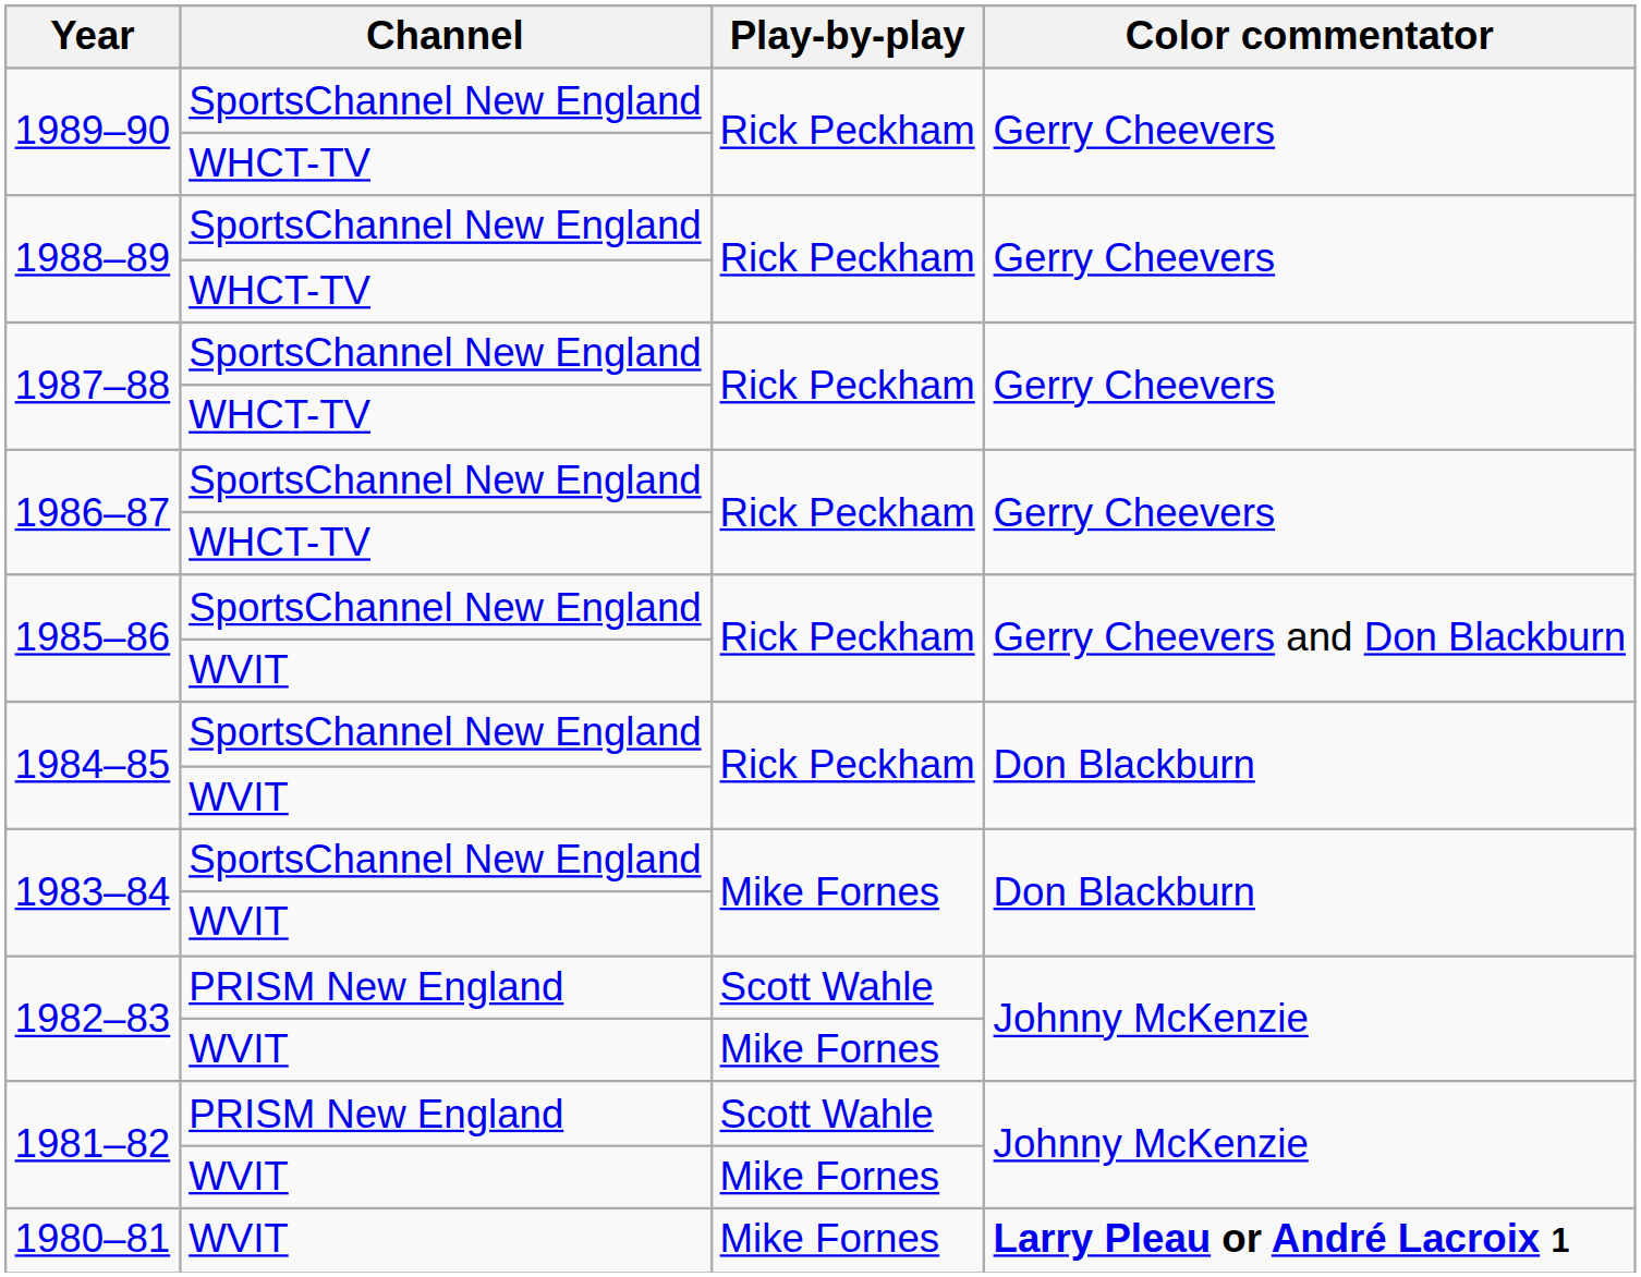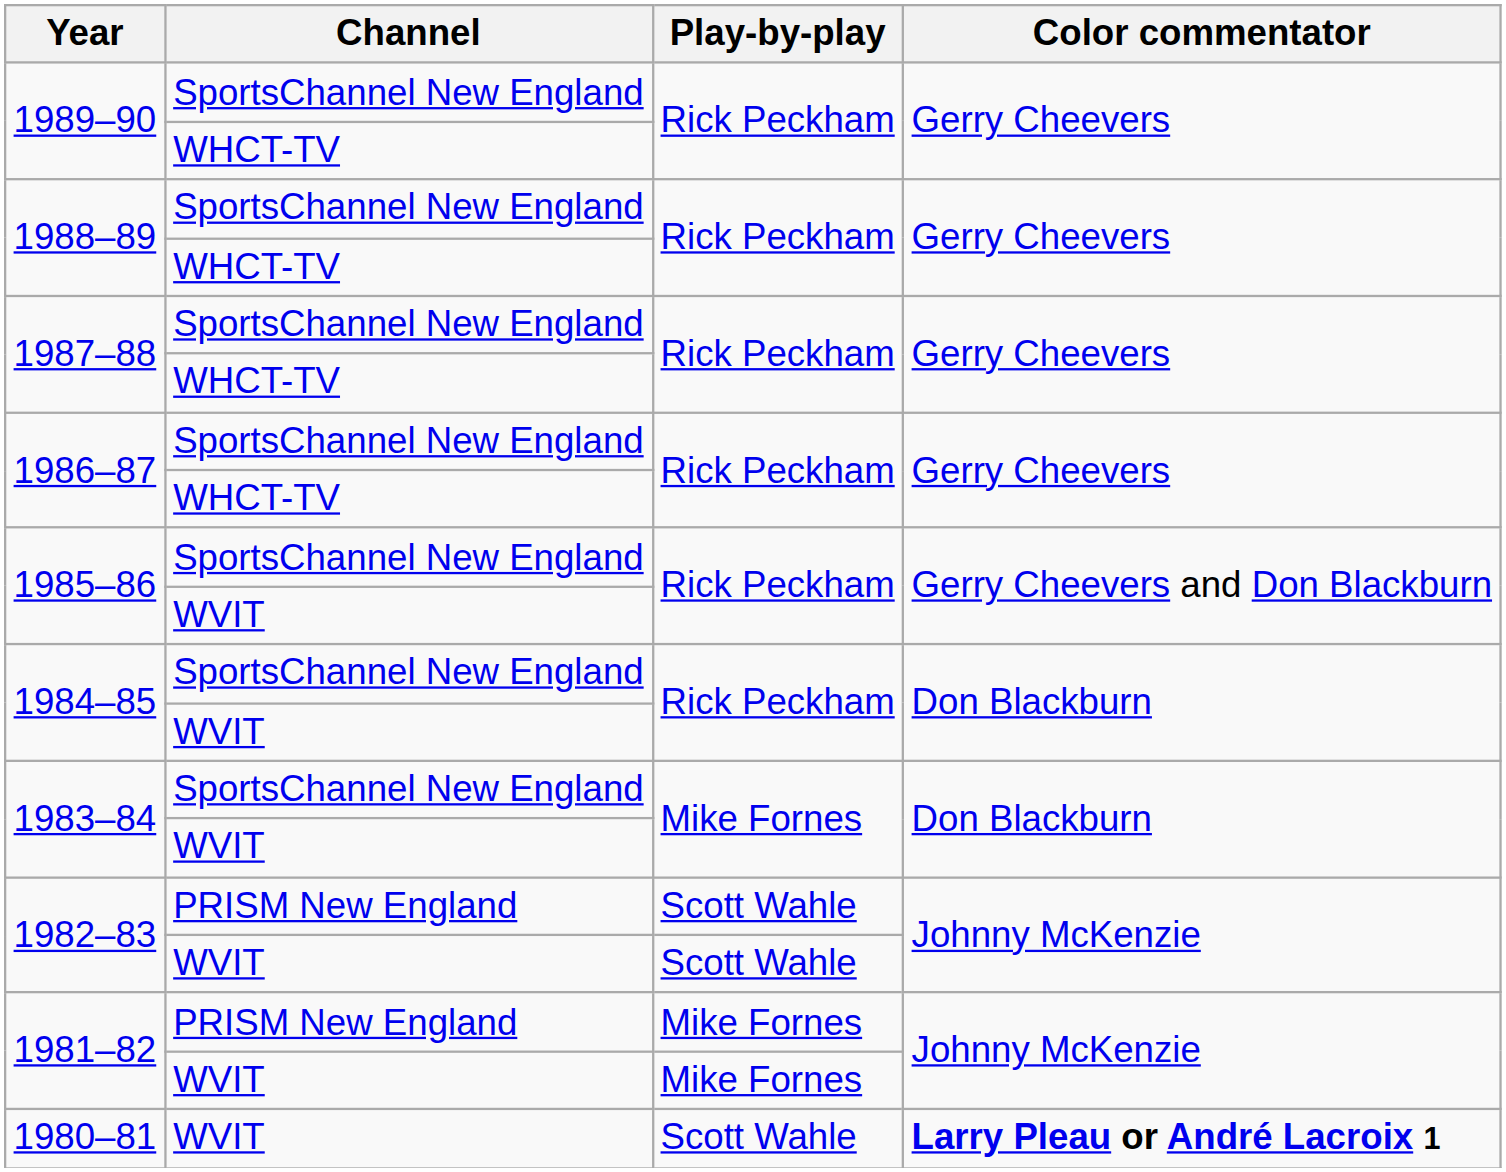 <table class="wikitable">
 <tr>
 <th>Year</th>
 <th>Channel</th>
 <th>Play-by-play</th>
 <th>Color commentator</th>
 </tr>
 <tr>
 <td rowspan="2"><a href='#'>1989–90</a></td>
 <td><a href='#'>SportsChannel New England</a></td>
 <td rowspan="2"><a href='#'>Rick Peckham</a></td>
 <td rowspan="2"><a href='#'>Gerry Cheevers</a></td>
 </tr>
 <tr>
 <td><a href='#'>WHCT-TV</a></td>
 </tr>
 <tr>
 <td rowspan="2"><a href='#'>1988–89</a></td>
 <td><a href='#'>SportsChannel New England</a></td>
 <td rowspan="2"><a href='#'>Rick Peckham</a></td>
 <td rowspan="2"><a href='#'>Gerry Cheevers</a></td>
 </tr>
 <tr>
 <td><a href='#'>WHCT-TV</a></td>
 </tr>
 <tr>
 <td rowspan="2"><a href='#'>1987–88</a></td>
 <td><a href='#'>SportsChannel New England</a></td>
 <td rowspan="2"><a href='#'>Rick Peckham</a></td>
 <td rowspan="2"><a href='#'>Gerry Cheevers</a></td>
 </tr>
 <tr>
 <td><a href='#'>WHCT-TV</a></td>
 </tr>
 <tr>
 <td rowspan="2"><a href='#'>1986–87</a></td>
 <td><a href='#'>SportsChannel New England</a></td>
 <td rowspan="2"><a href='#'>Rick Peckham</a></td>
 <td rowspan="2"><a href='#'>Gerry Cheevers</a></td>
 </tr>
 <tr>
 <td><a href='#'>WHCT-TV</a></td>
 </tr>
 <tr>
 <td rowspan="2"><a href='#'>1985–86</a></td>
 <td><a href='#'>SportsChannel New England</a></td>
 <td rowspan="2"><a href='#'>Rick Peckham</a></td>
 <td rowspan="2"><a href='#'>Gerry Cheevers</a> and <a href='#'>Don Blackburn</a></td>
 </tr>
 <tr>
 <td><a href='#'>WVIT</a></td>
 </tr>
 <tr>
 <td rowspan="2"><a href='#'>1984–85</a></td>
 <td><a href='#'>SportsChannel New England</a></td>
 <td rowspan="2"><a href='#'>Rick Peckham</a></td>
 <td rowspan="2"><a href='#'>Don Blackburn</a></td>
 </tr>
 <tr>
 <td><a href='#'>WVIT</a></td>
 </tr>
 <tr>
 <td rowspan="2"><a href='#'>1983–84</a></td>
 <td><a href='#'>SportsChannel New England</a></td>
 <td rowspan="2"><a href='#'>Mike Fornes</a></td>
 <td rowspan="2"><a href='#'>Don Blackburn</a></td>
 </tr>
 <tr>
 <td><a href='#'>WVIT</a></td>
 </tr>
 <tr>
 <td rowspan="2"><a href='#'>1982–83</a></td>
 <td><a href='#'>PRISM New England</a></td>
 <td><a href='#'>Scott Wahle</a></td>
 <td rowspan="2"><a href='#'>Johnny McKenzie</a></td>
 </tr>
 <tr>
 <td><a href='#'>WVIT</a></td>
-<td><a href='#'>Mike Fornes</a></td>
+<td><a href='#'>Scott Wahle</a></td>
 </tr>
 <tr>
 <td rowspan="2"><a href='#'>1981–82</a></td>
 <td><a href='#'>PRISM New England</a></td>
-<td><a href='#'>Scott Wahle</a></td>
+<td><a href='#'>Mike Fornes</a></td>
 <td rowspan="2"><a href='#'>Johnny McKenzie</a></td>
 </tr>
 <tr>
 <td><a href='#'>WVIT</a></td>
 <td><a href='#'>Mike Fornes</a></td>
 </tr>
 <tr>
 <td><a href='#'>1980–81</a></td>
 <td><a href='#'>WVIT</a></td>
-<td><a href='#'>Mike Fornes</a></td>
+<td><a href='#'>Scott Wahle</a></td>
 <td><strong><a href='#'>Larry Pleau</a> or <a href='#'>André Lacroix</a> <small>1</small></strong></td>
 </tr>
 </table>
